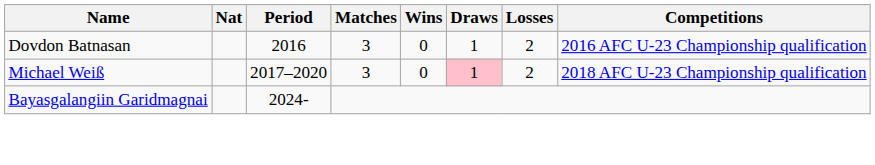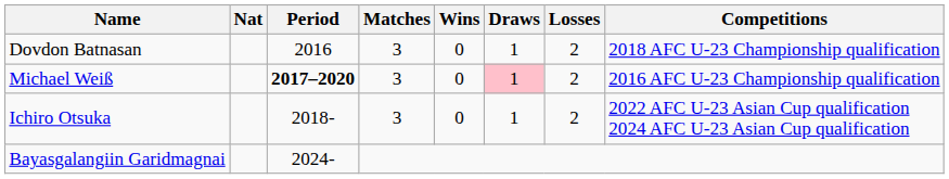 <table class="wikitable">
 <tr>
 <th>Name</th>
 <th>Nat</th>
 <th>Period</th>
 <th>Matches</th>
 <th>Wins</th>
 <th>Draws</th>
 <th>Losses</th>
 <th>Competitions</th>
 </tr>
 <tr>
 <td>Dovdon Batnasan</td>
 <td align=center></td>
 <td align="center">2016</td>
 <td align="center">3</td>
 <td align="center">0</td>
 <td align="center">1</td>
 <td align="center">2</td>
-<td><a href='#'>2016 AFC U-23 Championship qualification</a></td>
+<td><a href='#'>2018 AFC U-23 Championship qualification</a></td>
 </tr>
 <tr>
 <td><a href='#'>Michael Weiß</a></td>
 <td align=center></td>
-<td align="center">2017–2020</td>
+<td align="center"><strong>2017–2020</strong></td>
 <td align="center">3</td>
 <td align="center">0</td>
 <td align="center" style="background: pink;">1</td>
 <td align="center">2</td>
-<td><a href='#'>2018 AFC U-23 Championship qualification</a></td>
+<td><a href='#'>2016 AFC U-23 Championship qualification</a></td>
+</tr>
+<tr>
+<td><a href='#'>Ichiro Otsuka</a></td>
+<td align=center></td>
+<td align="center">2018-</td>
+<td align="center">3</td>
+<td align="center">0</td>
+<td align="center">1</td>
+<td align="center">2</td>
+<td><a href='#'>2022 AFC U-23 Asian Cup qualification</a><br><a href='#'>2024 AFC U-23 Asian Cup qualification</a></td>
 </tr>
 <tr>
 <td><a href='#'>Bayasgalangiin Garidmagnai</a></td>
 <td align=center></td>
 <td align="center">2024-</td>
 </tr>
 </table>
